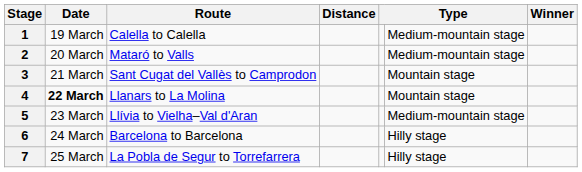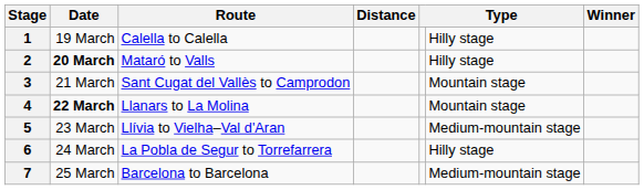 <table class="wikitable">
 <tr>
 <th scope=col>Stage</th>
 <th scope=col>Date</th>
 <th scope=col>Route</th>
 <th scope=col>Distance</th>
 <th scope=col colspan="2">Type</th>
 <th scope=col>Winner</th>
 </tr>
 <tr>
 <th scope=row>1</th>
 <td style="text-align:right;">19 March</td>
 <td><a href='#'>Calella</a> to Calella</td>
 <td style="text-align:center;"></td>
 <td></td>
-<td>Medium-mountain stage</td>
+<td>Hilly stage</td>
 <td></td>
 </tr>
 <tr>
 <th scope=row>2</th>
-<td style="text-align:right;">20 March</td>
+<td style="text-align:right;"><strong>20 March</strong></td>
 <td><a href='#'>Mataró</a> to <a href='#'>Valls</a></td>
 <td style="text-align:center;"></td>
 <td></td>
-<td>Medium-mountain stage</td>
+<td>Hilly stage</td>
 <td></td>
 </tr>
 <tr>
 <th scope=row>3</th>
 <td style="text-align:right;">21 March</td>
 <td><a href='#'>Sant Cugat del Vallès</a> to <a href='#'>Camprodon</a></td>
 <td style="text-align:center;"></td>
 <td></td>
 <td>Mountain stage</td>
 <td></td>
 </tr>
 <tr>
 <th scope=row>4</th>
 <td style="text-align:right;"><strong>22 March</strong></td>
 <td><a href='#'>Llanars</a> to <a href='#'>La Molina</a></td>
 <td style="text-align:center;"></td>
 <td></td>
 <td>Mountain stage</td>
 <td></td>
 </tr>
 <tr>
 <th scope=row>5</th>
 <td style="text-align:right;">23 March</td>
 <td><a href='#'>Llívia</a> to <a href='#'>Vielha</a>–<a href='#'>Val d'Aran</a></td>
 <td style="text-align:center;"></td>
 <td></td>
 <td>Medium-mountain stage</td>
 <td></td>
 </tr>
 <tr>
 <th scope=row>6</th>
 <td style="text-align:right;">24 March</td>
-<td><a href='#'>Barcelona</a> to Barcelona</td>
+<td><a href='#'>La Pobla de Segur</a> to <a href='#'>Torrefarrera</a></td>
 <td style="text-align:center;"></td>
 <td></td>
 <td>Hilly stage</td>
 <td></td>
 </tr>
 <tr>
 <th scope=row>7</th>
 <td style="text-align:right;">25 March</td>
-<td><a href='#'>La Pobla de Segur</a> to <a href='#'>Torrefarrera</a></td>
+<td><a href='#'>Barcelona</a> to Barcelona</td>
 <td style="text-align:center;"></td>
 <td></td>
-<td>Hilly stage</td>
+<td>Medium-mountain stage</td>
 <td></td>
 </tr>
 </table>
